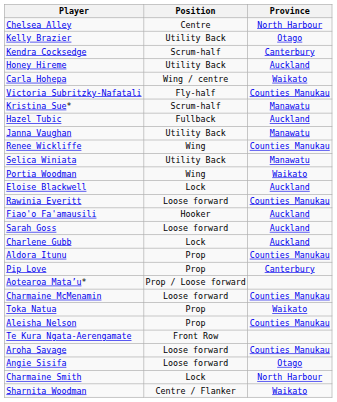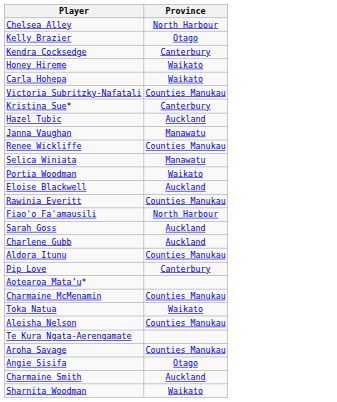 <table class="wikitable sortable" style="text-align: center;">
 <tr>
 <th>Player</th>
-<th>Position</th>
 <th>Province</th>
 </tr>
 <tr>
 <td align="left"><a href='#'>Chelsea Alley</a></td>
-<td>Centre</td>
 <td><a href='#'>North Harbour</a></td>
 </tr>
 <tr>
 <td align="left"><a href='#'>Kelly Brazier</a></td>
-<td>Utility Back</td>
 <td><a href='#'>Otago</a></td>
 </tr>
 <tr>
 <td align="left"><a href='#'>Kendra Cocksedge</a></td>
-<td>Scrum-half</td>
 <td><a href='#'>Canterbury</a></td>
 </tr>
 <tr>
 <td align="left"><a href='#'>Honey Hireme</a></td>
-<td>Utility Back</td>
-<td><a href='#'>Auckland</a></td>
+<td><a href='#'>Waikato</a></td>
 </tr>
 <tr>
 <td align="left"><a href='#'>Carla Hohepa</a></td>
-<td>Wing / centre</td>
 <td><a href='#'>Waikato</a></td>
 </tr>
 <tr>
 <td align="left"><a href='#'>Victoria Subritzky-Nafatali</a></td>
-<td>Fly-half</td>
 <td><a href='#'>Counties Manukau</a></td>
 </tr>
 <tr>
 <td align="left"><a href='#'>Kristina Sue</a>*</td>
-<td>Scrum-half</td>
-<td><a href='#'>Manawatu</a></td>
+<td><a href='#'>Canterbury</a></td>
 </tr>
 <tr>
 <td align="left"><a href='#'>Hazel Tubic</a></td>
-<td>Fullback</td>
 <td><a href='#'>Auckland</a></td>
 </tr>
 <tr>
 <td align="left"><a href='#'>Janna Vaughan</a></td>
-<td>Utility Back</td>
 <td><a href='#'>Manawatu</a></td>
 </tr>
 <tr>
 <td align="left"><a href='#'>Renee Wickliffe</a></td>
-<td>Wing</td>
 <td><a href='#'>Counties Manukau</a></td>
 </tr>
 <tr>
 <td align="left"><a href='#'>Selica Winiata</a></td>
-<td>Utility Back</td>
 <td><a href='#'>Manawatu</a></td>
 </tr>
 <tr>
 <td align="left"><a href='#'>Portia Woodman</a></td>
-<td>Wing</td>
 <td><a href='#'>Waikato</a></td>
 </tr>
 <tr>
 <td align="left"><a href='#'>Eloise Blackwell</a></td>
-<td>Lock</td>
 <td><a href='#'>Auckland</a></td>
 </tr>
 <tr>
 <td align="left"><a href='#'>Rawinia Everitt</a></td>
-<td>Loose forward</td>
 <td><a href='#'>Counties Manukau</a></td>
 </tr>
 <tr>
 <td align="left"><a href='#'>Fiao'o Fa'amausili</a></td>
-<td>Hooker</td>
-<td><a href='#'>Auckland</a></td>
+<td><a href='#'>North Harbour</a></td>
 </tr>
 <tr>
 <td align="left"><a href='#'>Sarah Goss</a></td>
-<td>Loose forward</td>
 <td><a href='#'>Auckland</a></td>
 </tr>
 <tr>
 <td align="left"><a href='#'>Charlene Gubb</a></td>
-<td>Lock</td>
 <td><a href='#'>Auckland</a></td>
 </tr>
 <tr>
 <td align="left"><a href='#'>Aldora Itunu</a></td>
-<td>Prop</td>
 <td><a href='#'>Counties Manukau</a></td>
 </tr>
 <tr>
 <td align="left"><a href='#'>Pip Love</a></td>
-<td>Prop</td>
 <td><a href='#'>Canterbury</a></td>
 </tr>
 <tr>
 <td align="left"><a href='#'>Aotearoa Mata’u</a>*</td>
-<td>Prop / Loose forward</td>
 <td></td>
 </tr>
 <tr>
 <td align="left"><a href='#'>Charmaine McMenamin</a></td>
-<td>Loose forward</td>
 <td><a href='#'>Counties Manukau</a></td>
 </tr>
 <tr>
 <td align="left"><a href='#'>Toka Natua</a></td>
-<td>Prop</td>
 <td><a href='#'>Waikato</a></td>
 </tr>
 <tr>
 <td align="left"><a href='#'>Aleisha Nelson</a></td>
-<td>Prop</td>
 <td><a href='#'>Counties Manukau</a></td>
 </tr>
 <tr>
 <td align="left"><a href='#'>Te Kura Ngata-Aerengamate</a></td>
-<td>Front Row</td>
 <td></td>
 </tr>
 <tr>
 <td align="left"><a href='#'>Aroha Savage</a></td>
-<td>Loose forward</td>
 <td><a href='#'>Counties Manukau</a></td>
 </tr>
 <tr>
 <td align="left"><a href='#'>Angie Sisifa</a></td>
-<td>Loose forward</td>
 <td><a href='#'>Otago</a></td>
 </tr>
 <tr>
 <td align="left"><a href='#'>Charmaine Smith</a></td>
-<td>Lock</td>
-<td><a href='#'>North Harbour</a></td>
+<td><a href='#'>Auckland</a></td>
 </tr>
 <tr>
 <td align="left"><a href='#'>Sharnita Woodman</a></td>
-<td>Centre / Flanker</td>
 <td><a href='#'>Waikato</a></td>
 </tr>
 </table>
